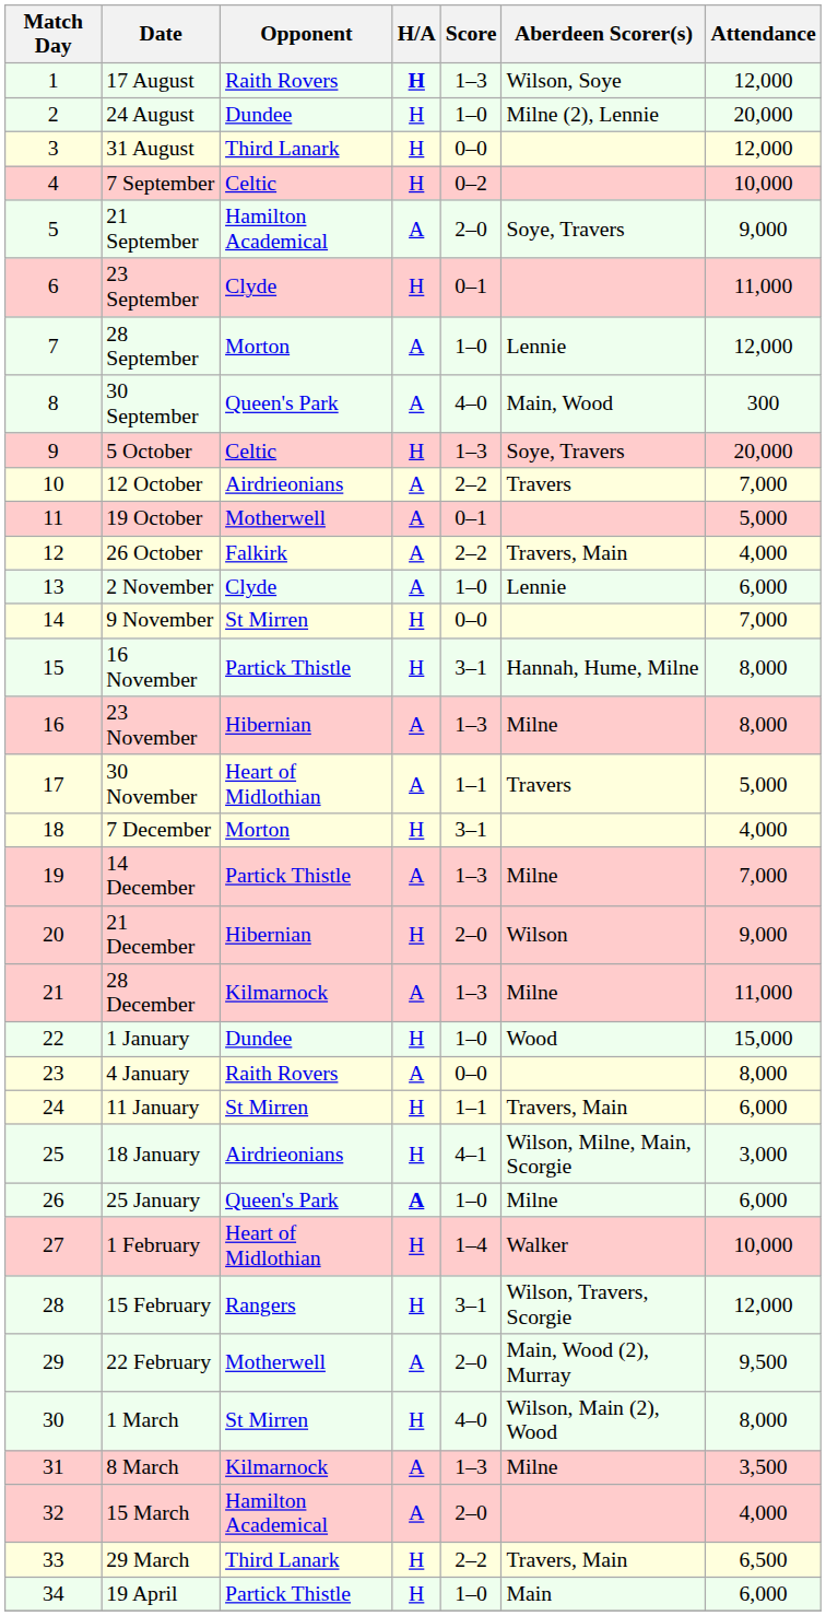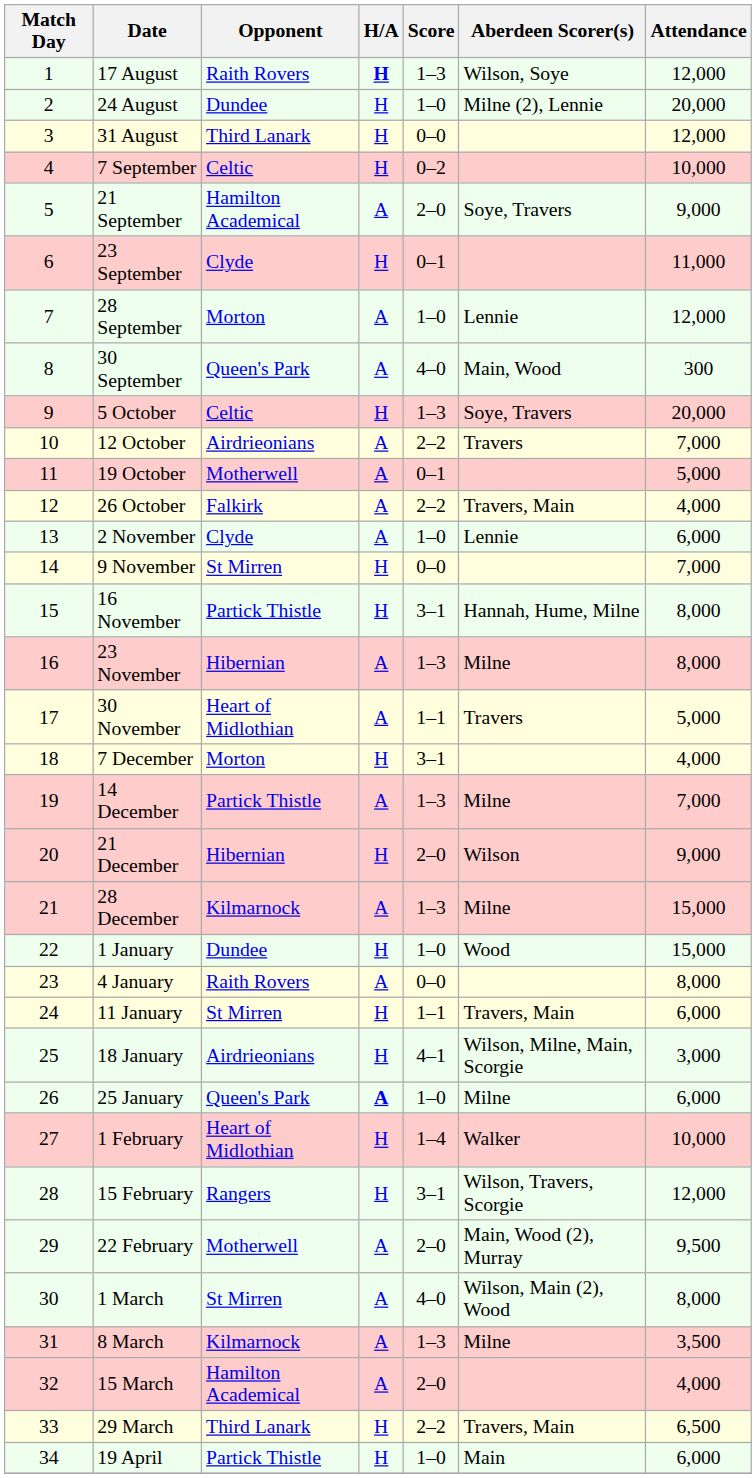 <table class="wikitable" style="text-align:center">
 <tr>
 <th>Match Day</th>
 <th>Date</th>
 <th>Opponent</th>
 <th>H/A</th>
 <th>Score</th>
 <th>Aberdeen Scorer(s)</th>
 <th>Attendance</th>
 </tr>
 <tr bgcolor=#EEFFEE>
 <td>1</td>
 <td align=left>17 August</td>
 <td align=left><a href='#'>Raith Rovers</a></td>
 <td><strong><a href='#'>H</a></strong></td>
 <td>1–3</td>
 <td align=left>Wilson, Soye</td>
 <td>12,000</td>
 </tr>
 <tr bgcolor=#EEFFEE>
 <td>2</td>
 <td align=left>24 August</td>
 <td align=left><a href='#'>Dundee</a></td>
 <td><a href='#'>H</a></td>
 <td>1–0</td>
 <td align=left>Milne (2), Lennie</td>
 <td>20,000</td>
 </tr>
 <tr bgcolor=#FFFFDD>
 <td>3</td>
 <td align=left>31 August</td>
 <td align=left><a href='#'>Third Lanark</a></td>
 <td><a href='#'>H</a></td>
 <td>0–0</td>
 <td align=left></td>
 <td>12,000</td>
 </tr>
 <tr bgcolor=#FFCCCC>
 <td>4</td>
 <td align=left>7 September</td>
 <td align=left><a href='#'>Celtic</a></td>
 <td><a href='#'>H</a></td>
 <td>0–2</td>
 <td align=left></td>
 <td>10,000</td>
 </tr>
 <tr bgcolor=#EEFFEE>
 <td>5</td>
 <td align=left>21 September</td>
 <td align=left><a href='#'>Hamilton Academical</a></td>
 <td><a href='#'>A</a></td>
 <td>2–0</td>
 <td align=left>Soye, Travers</td>
 <td>9,000</td>
 </tr>
 <tr bgcolor=#FFCCCC>
 <td>6</td>
 <td align=left>23 September</td>
 <td align=left><a href='#'>Clyde</a></td>
 <td><a href='#'>H</a></td>
 <td>0–1</td>
 <td align=left></td>
 <td>11,000</td>
 </tr>
 <tr bgcolor=#EEFFEE>
 <td>7</td>
 <td align=left>28 September</td>
 <td align=left><a href='#'>Morton</a></td>
 <td><a href='#'>A</a></td>
 <td>1–0</td>
 <td align=left>Lennie</td>
 <td>12,000</td>
 </tr>
 <tr bgcolor=#EEFFEE>
 <td>8</td>
 <td align=left>30 September</td>
 <td align=left><a href='#'>Queen's Park</a></td>
 <td><a href='#'>A</a></td>
 <td>4–0</td>
 <td align=left>Main, Wood</td>
 <td>300</td>
 </tr>
 <tr bgcolor=#FFCCCC>
 <td>9</td>
 <td align=left>5 October</td>
 <td align=left><a href='#'>Celtic</a></td>
 <td><a href='#'>H</a></td>
 <td>1–3</td>
 <td align=left>Soye, Travers</td>
 <td>20,000</td>
 </tr>
 <tr bgcolor=#FFFFDD>
 <td>10</td>
 <td align=left>12 October</td>
 <td align=left><a href='#'>Airdrieonians</a></td>
 <td><a href='#'>A</a></td>
 <td>2–2</td>
 <td align=left>Travers</td>
 <td>7,000</td>
 </tr>
 <tr bgcolor=#FFCCCC>
 <td>11</td>
 <td align=left>19 October</td>
 <td align=left><a href='#'>Motherwell</a></td>
 <td><a href='#'>A</a></td>
 <td>0–1</td>
 <td align=left></td>
 <td>5,000</td>
 </tr>
 <tr bgcolor=#FFFFDD>
 <td>12</td>
 <td align=left>26 October</td>
 <td align=left><a href='#'>Falkirk</a></td>
 <td><a href='#'>A</a></td>
 <td>2–2</td>
 <td align=left>Travers, Main</td>
 <td>4,000</td>
 </tr>
 <tr bgcolor=#EEFFEE>
 <td>13</td>
 <td align=left>2 November</td>
 <td align=left><a href='#'>Clyde</a></td>
 <td><a href='#'>A</a></td>
 <td>1–0</td>
 <td align=left>Lennie</td>
 <td>6,000</td>
 </tr>
 <tr bgcolor=#FFFFDD>
 <td>14</td>
 <td align=left>9 November</td>
 <td align=left><a href='#'>St Mirren</a></td>
 <td><a href='#'>H</a></td>
 <td>0–0</td>
 <td align=left></td>
 <td>7,000</td>
 </tr>
 <tr bgcolor=#EEFFEE>
 <td>15</td>
 <td align=left>16 November</td>
 <td align=left><a href='#'>Partick Thistle</a></td>
 <td><a href='#'>H</a></td>
 <td>3–1</td>
 <td align=left>Hannah, Hume, Milne</td>
 <td>8,000</td>
 </tr>
 <tr bgcolor=#FFCCCC>
 <td>16</td>
 <td align=left>23 November</td>
 <td align=left><a href='#'>Hibernian</a></td>
 <td><a href='#'>A</a></td>
 <td>1–3</td>
 <td align=left>Milne</td>
 <td>8,000</td>
 </tr>
 <tr bgcolor=#FFFFDD>
 <td>17</td>
 <td align=left>30 November</td>
 <td align=left><a href='#'>Heart of Midlothian</a></td>
 <td><a href='#'>A</a></td>
 <td>1–1</td>
 <td align=left>Travers</td>
 <td>5,000</td>
 </tr>
 <tr bgcolor=#FFFFDD>
 <td>18</td>
 <td align=left>7 December</td>
 <td align=left><a href='#'>Morton</a></td>
 <td><a href='#'>H</a></td>
 <td>3–1</td>
 <td align=left></td>
 <td>4,000</td>
 </tr>
 <tr bgcolor=#FFCCCC>
 <td>19</td>
 <td align=left>14 December</td>
 <td align=left><a href='#'>Partick Thistle</a></td>
 <td><a href='#'>A</a></td>
 <td>1–3</td>
 <td align=left>Milne</td>
 <td>7,000</td>
 </tr>
 <tr bgcolor=#FFCCCC>
 <td>20</td>
 <td align=left>21 December</td>
 <td align=left><a href='#'>Hibernian</a></td>
 <td><a href='#'>H</a></td>
 <td>2–0</td>
 <td align=left>Wilson</td>
 <td>9,000</td>
 </tr>
 <tr bgcolor=#FFCCCC>
 <td>21</td>
 <td align=left>28 December</td>
 <td align=left><a href='#'>Kilmarnock</a></td>
 <td><a href='#'>A</a></td>
 <td>1–3</td>
 <td align=left>Milne</td>
-<td>11,000</td>
+<td>15,000</td>
 </tr>
 <tr bgcolor=#EEFFEE>
 <td>22</td>
 <td align=left>1 January</td>
 <td align=left><a href='#'>Dundee</a></td>
 <td><a href='#'>H</a></td>
 <td>1–0</td>
 <td align=left>Wood</td>
 <td>15,000</td>
 </tr>
 <tr bgcolor=#FFFFDD>
 <td>23</td>
 <td align=left>4 January</td>
 <td align=left><a href='#'>Raith Rovers</a></td>
 <td><a href='#'>A</a></td>
 <td>0–0</td>
 <td align=left></td>
 <td>8,000</td>
 </tr>
 <tr bgcolor=#FFFFDD>
 <td>24</td>
 <td align=left>11 January</td>
 <td align=left><a href='#'>St Mirren</a></td>
 <td><a href='#'>H</a></td>
 <td>1–1</td>
 <td align=left>Travers, Main</td>
 <td>6,000</td>
 </tr>
 <tr bgcolor=#EEFFEE>
 <td>25</td>
 <td align=left>18 January</td>
 <td align=left><a href='#'>Airdrieonians</a></td>
 <td><a href='#'>H</a></td>
 <td>4–1</td>
 <td align=left>Wilson, Milne, Main, Scorgie</td>
 <td>3,000</td>
 </tr>
 <tr bgcolor=#EEFFEE>
 <td>26</td>
 <td align=left>25 January</td>
 <td align=left><a href='#'>Queen's Park</a></td>
 <td><strong><a href='#'>A</a></strong></td>
 <td>1–0</td>
 <td align=left>Milne</td>
 <td>6,000</td>
 </tr>
 <tr bgcolor=#FFCCCC>
 <td>27</td>
 <td align=left>1 February</td>
 <td align=left><a href='#'>Heart of Midlothian</a></td>
 <td><a href='#'>H</a></td>
 <td>1–4</td>
 <td align=left>Walker</td>
 <td>10,000</td>
 </tr>
 <tr bgcolor=#EEFFEE>
 <td>28</td>
 <td align=left>15 February</td>
 <td align=left><a href='#'>Rangers</a></td>
 <td><a href='#'>H</a></td>
 <td>3–1</td>
 <td align=left>Wilson, Travers, Scorgie</td>
 <td>12,000</td>
 </tr>
 <tr bgcolor=#EEFFEE>
 <td>29</td>
 <td align=left>22 February</td>
 <td align=left><a href='#'>Motherwell</a></td>
 <td><a href='#'>A</a></td>
 <td>2–0</td>
 <td align=left>Main, Wood (2), Murray</td>
 <td>9,500</td>
 </tr>
 <tr bgcolor=#EEFFEE>
 <td>30</td>
 <td align=left>1 March</td>
 <td align=left><a href='#'>St Mirren</a></td>
-<td><a href='#'>H</a></td>
+<td><a href='#'>A</a></td>
 <td>4–0</td>
 <td align=left>Wilson, Main (2), Wood</td>
 <td>8,000</td>
 </tr>
 <tr bgcolor=#FFCCCC>
 <td>31</td>
 <td align=left>8 March</td>
 <td align=left><a href='#'>Kilmarnock</a></td>
 <td><a href='#'>A</a></td>
 <td>1–3</td>
 <td align=left>Milne</td>
 <td>3,500</td>
 </tr>
 <tr bgcolor=#FFCCCC>
 <td>32</td>
 <td align=left>15 March</td>
 <td align=left><a href='#'>Hamilton Academical</a></td>
 <td><a href='#'>A</a></td>
 <td>2–0</td>
 <td align=left></td>
 <td>4,000</td>
 </tr>
 <tr bgcolor=#FFFFDD>
 <td>33</td>
 <td align=left>29 March</td>
 <td align=left><a href='#'>Third Lanark</a></td>
 <td><a href='#'>H</a></td>
 <td>2–2</td>
 <td align=left>Travers, Main</td>
 <td>6,500</td>
 </tr>
 <tr bgcolor=#EEFFEE>
 <td>34</td>
 <td align=left>19 April</td>
 <td align=left><a href='#'>Partick Thistle</a></td>
 <td><a href='#'>H</a></td>
 <td>1–0</td>
 <td align=left>Main</td>
 <td>6,000</td>
 </tr>
 <tr>
 </tr>
 </table>
